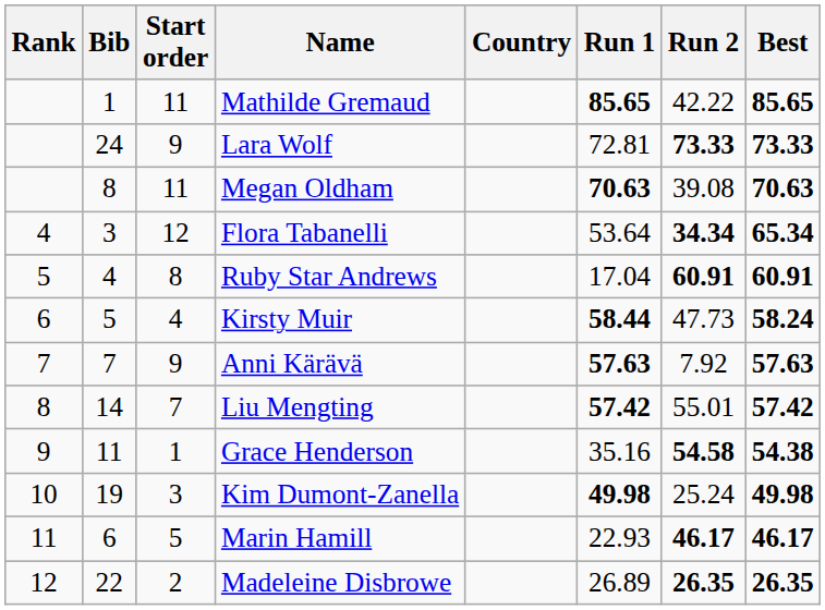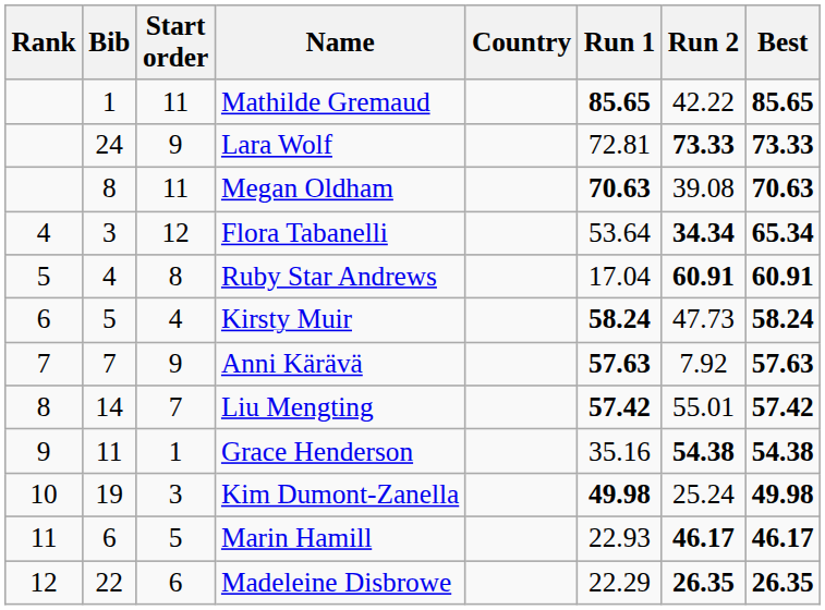 <table class="wikitable sortable" style="text-align:center">
 <tr>
 <th>Rank</th>
 <th>Bib</th>
 <th>Start<br>order</th>
 <th>Name</th>
 <th>Country</th>
 <th>Run 1</th>
 <th>Run 2</th>
 <th>Best</th>
 </tr>
 <tr>
 <td></td>
 <td>1</td>
 <td>11</td>
 <td align=left><a href='#'>Mathilde Gremaud</a></td>
 <td align=left></td>
 <td><strong>85.65</strong></td>
 <td>42.22</td>
 <td><strong>85.65</strong></td>
 </tr>
 <tr>
 <td></td>
 <td>24</td>
 <td>9</td>
 <td align=left><a href='#'>Lara Wolf</a></td>
 <td align=left></td>
 <td>72.81</td>
 <td><strong>73.33</strong></td>
 <td><strong>73.33</strong></td>
 </tr>
 <tr>
 <td></td>
 <td>8</td>
 <td>11</td>
 <td align=left><a href='#'>Megan Oldham</a></td>
 <td align=left></td>
 <td><strong>70.63</strong></td>
 <td>39.08</td>
 <td><strong>70.63</strong></td>
 </tr>
 <tr>
 <td>4</td>
 <td>3</td>
 <td>12</td>
 <td align=left><a href='#'>Flora Tabanelli</a></td>
 <td align=left></td>
 <td>53.64</td>
 <td><strong>34.34</strong></td>
 <td><strong>65.34</strong></td>
 </tr>
 <tr>
 <td>5</td>
 <td>4</td>
 <td>8</td>
 <td align=left><a href='#'>Ruby Star Andrews</a></td>
 <td align=left></td>
 <td>17.04</td>
 <td><strong>60.91</strong></td>
 <td><strong>60.91</strong></td>
 </tr>
 <tr>
 <td>6</td>
 <td>5</td>
 <td>4</td>
 <td align=left><a href='#'>Kirsty Muir</a></td>
 <td align=left></td>
-<td><strong>58.44</strong></td>
+<td><strong>58.24</strong></td>
 <td>47.73</td>
 <td><strong>58.24</strong></td>
 </tr>
 <tr>
 <td>7</td>
 <td>7</td>
 <td>9</td>
 <td align=left><a href='#'>Anni Kärävä</a></td>
 <td align=left></td>
 <td><strong>57.63</strong></td>
 <td>7.92</td>
 <td><strong>57.63</strong></td>
 </tr>
 <tr>
 <td>8</td>
 <td>14</td>
 <td>7</td>
 <td align=left><a href='#'>Liu Mengting</a></td>
 <td align=left></td>
 <td><strong>57.42</strong></td>
 <td>55.01</td>
 <td><strong>57.42</strong></td>
 </tr>
 <tr>
 <td>9</td>
 <td>11</td>
 <td>1</td>
 <td align=left><a href='#'>Grace Henderson</a></td>
 <td align=left></td>
 <td>35.16</td>
-<td><strong>54.58</strong></td>
+<td><strong>54.38</strong></td>
 <td><strong>54.38</strong></td>
 </tr>
 <tr>
 <td>10</td>
 <td>19</td>
 <td>3</td>
 <td align=left><a href='#'>Kim Dumont-Zanella</a></td>
 <td align=left></td>
 <td><strong>49.98</strong></td>
 <td>25.24</td>
 <td><strong>49.98</strong></td>
 </tr>
 <tr>
 <td>11</td>
 <td>6</td>
 <td>5</td>
 <td align=left><a href='#'>Marin Hamill</a></td>
 <td align=left></td>
 <td>22.93</td>
 <td><strong>46.17</strong></td>
 <td><strong>46.17</strong></td>
 </tr>
 <tr>
 <td>12</td>
 <td>22</td>
-<td>2</td>
+<td>6</td>
 <td align=left><a href='#'>Madeleine Disbrowe</a></td>
 <td align=left></td>
-<td>26.89</td>
+<td>22.29</td>
 <td><strong>26.35</strong></td>
 <td><strong>26.35</strong></td>
 </tr>
 </table>
